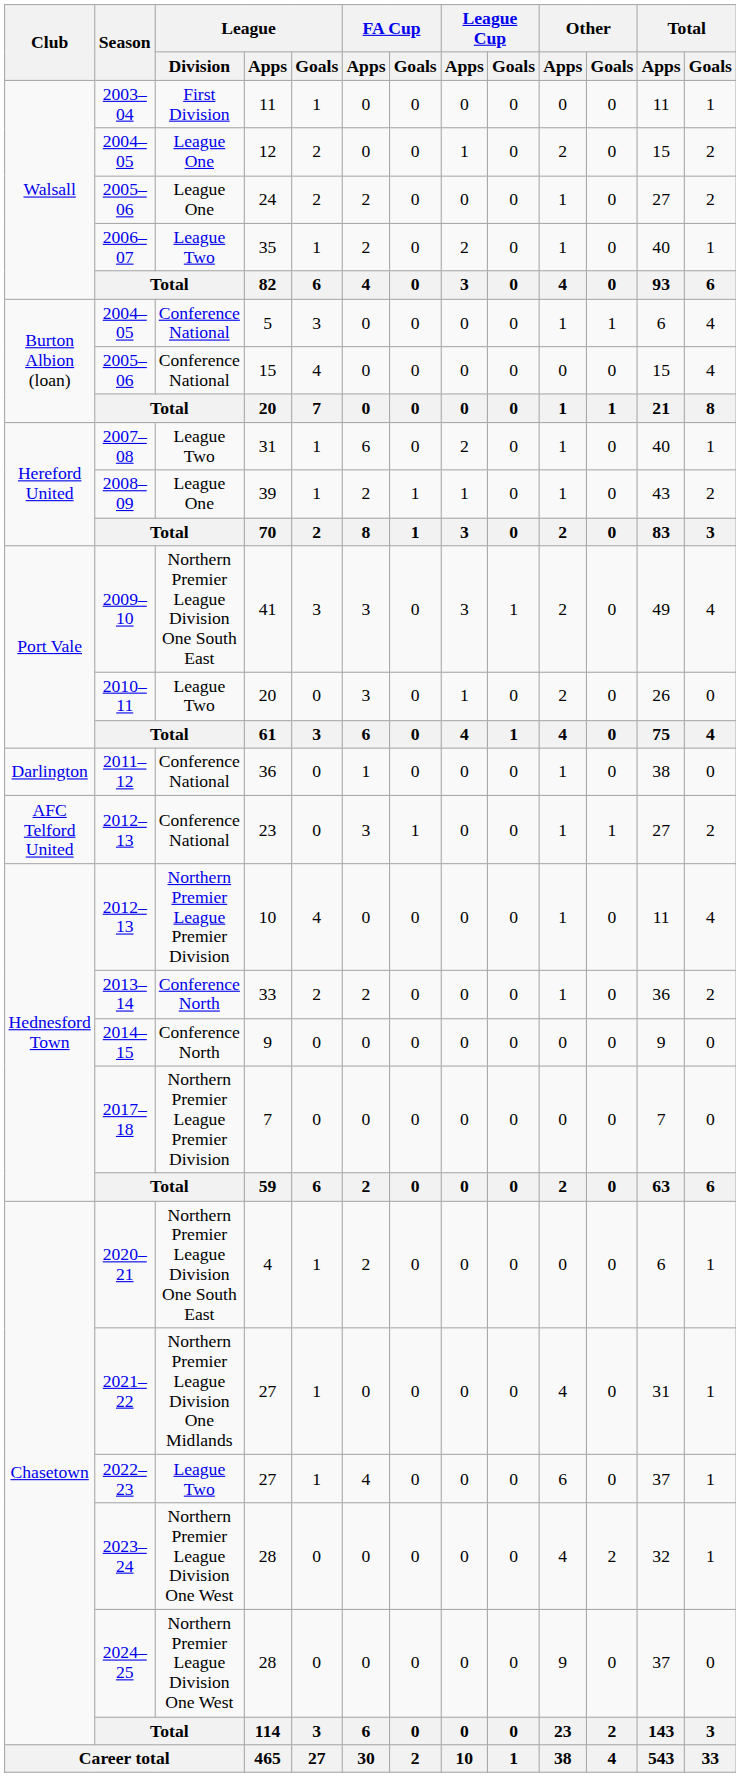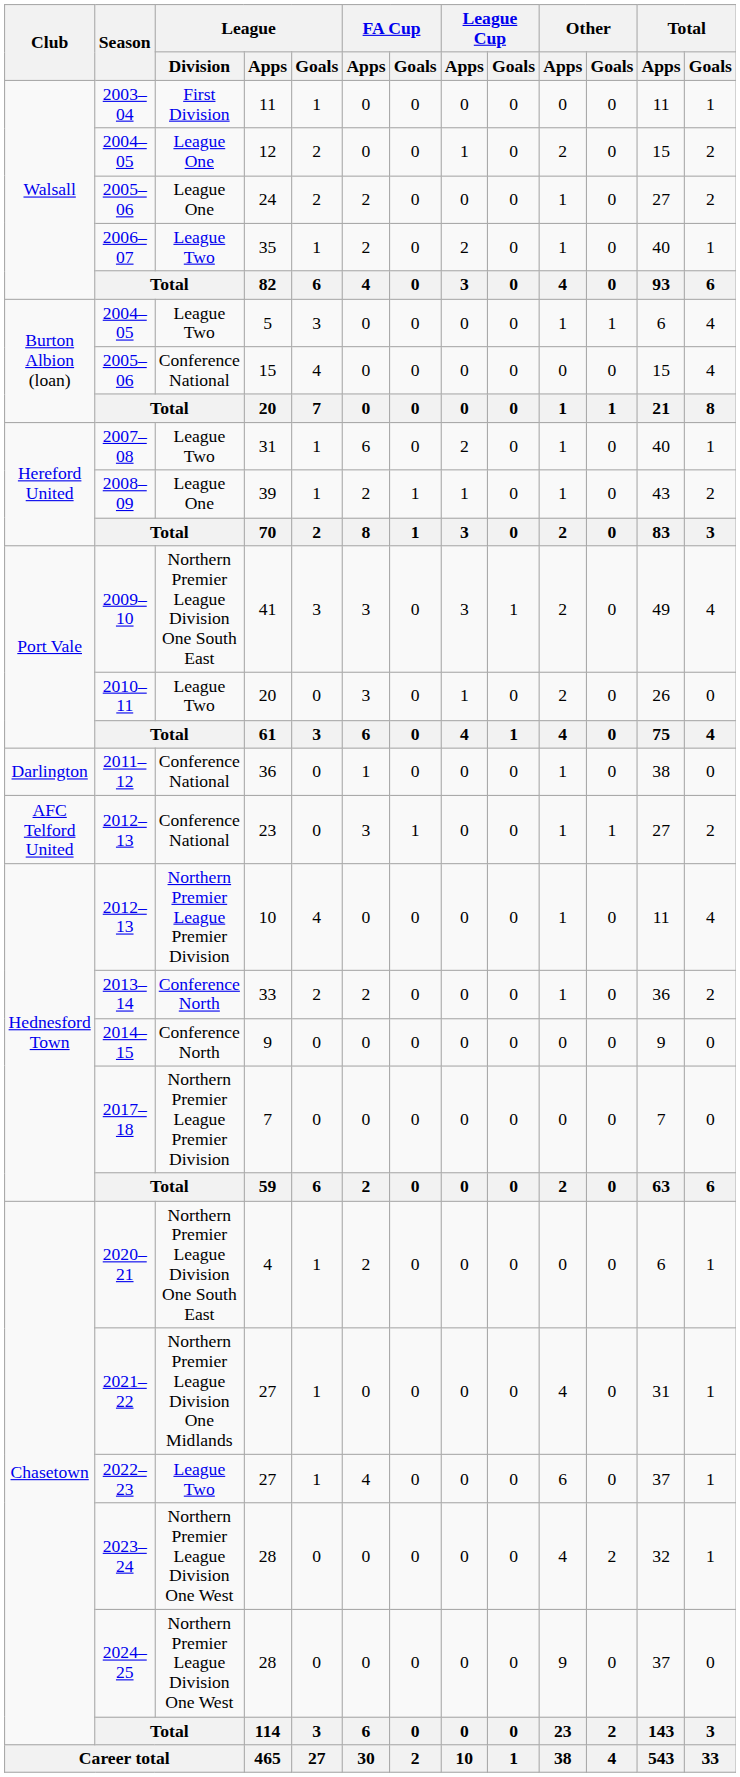 <table class="wikitable" style="text-align:center">
 <tr>
 <th rowspan="2">Club</th>
 <th rowspan="2">Season</th>
 <th colspan="3">League</th>
 <th colspan="2"><a href='#'>FA Cup</a></th>
 <th colspan="2"><a href='#'>League Cup</a></th>
 <th colspan="2">Other</th>
 <th colspan="2">Total</th>
 </tr>
 <tr>
 <th>Division</th>
 <th>Apps</th>
 <th>Goals</th>
 <th>Apps</th>
 <th>Goals</th>
 <th>Apps</th>
 <th>Goals</th>
 <th>Apps</th>
 <th>Goals</th>
 <th>Apps</th>
 <th>Goals</th>
 </tr>
 <tr>
 <td rowspan="5"><a href='#'>Walsall</a></td>
 <td><a href='#'>2003–04</a></td>
 <td><a href='#'>First Division</a></td>
 <td>11</td>
 <td>1</td>
 <td>0</td>
 <td>0</td>
 <td>0</td>
 <td>0</td>
 <td>0</td>
 <td>0</td>
 <td>11</td>
 <td>1</td>
 </tr>
 <tr>
 <td><a href='#'>2004–05</a></td>
 <td><a href='#'>League One</a></td>
 <td>12</td>
 <td>2</td>
 <td>0</td>
 <td>0</td>
 <td>1</td>
 <td>0</td>
 <td>2</td>
 <td>0</td>
 <td>15</td>
 <td>2</td>
 </tr>
 <tr>
 <td><a href='#'>2005–06</a></td>
 <td>League One</td>
 <td>24</td>
 <td>2</td>
 <td>2</td>
 <td>0</td>
 <td>0</td>
 <td>0</td>
 <td>1</td>
 <td>0</td>
 <td>27</td>
 <td>2</td>
 </tr>
 <tr>
 <td><a href='#'>2006–07</a></td>
 <td><a href='#'>League Two</a></td>
 <td>35</td>
 <td>1</td>
 <td>2</td>
 <td>0</td>
 <td>2</td>
 <td>0</td>
 <td>1</td>
 <td>0</td>
 <td>40</td>
 <td>1</td>
 </tr>
 <tr>
 <th colspan="2">Total</th>
 <th>82</th>
 <th>6</th>
 <th>4</th>
 <th>0</th>
 <th>3</th>
 <th>0</th>
 <th>4</th>
 <th>0</th>
 <th>93</th>
 <th>6</th>
 </tr>
 <tr>
 <td rowspan="3"><a href='#'>Burton Albion</a> (loan)</td>
 <td><a href='#'>2004–05</a></td>
-<td><a href='#'>Conference National</a></td>
+<td>League Two</td>
 <td>5</td>
 <td>3</td>
 <td>0</td>
 <td>0</td>
 <td>0</td>
 <td>0</td>
 <td>1</td>
 <td>1</td>
 <td>6</td>
 <td>4</td>
 </tr>
 <tr>
 <td><a href='#'>2005–06</a></td>
 <td>Conference National</td>
 <td>15</td>
 <td>4</td>
 <td>0</td>
 <td>0</td>
 <td>0</td>
 <td>0</td>
 <td>0</td>
 <td>0</td>
 <td>15</td>
 <td>4</td>
 </tr>
 <tr>
 <th colspan="2">Total</th>
 <th>20</th>
 <th>7</th>
 <th>0</th>
 <th>0</th>
 <th>0</th>
 <th>0</th>
 <th>1</th>
 <th>1</th>
 <th>21</th>
 <th>8</th>
 </tr>
 <tr>
 <td rowspan="3"><a href='#'>Hereford United</a></td>
 <td><a href='#'>2007–08</a></td>
 <td>League Two</td>
 <td>31</td>
 <td>1</td>
 <td>6</td>
 <td>0</td>
 <td>2</td>
 <td>0</td>
 <td>1</td>
 <td>0</td>
 <td>40</td>
 <td>1</td>
 </tr>
 <tr>
 <td><a href='#'>2008–09</a></td>
 <td>League One</td>
 <td>39</td>
 <td>1</td>
 <td>2</td>
 <td>1</td>
 <td>1</td>
 <td>0</td>
 <td>1</td>
 <td>0</td>
 <td>43</td>
 <td>2</td>
 </tr>
 <tr>
 <th colspan="2">Total</th>
 <th>70</th>
 <th>2</th>
 <th>8</th>
 <th>1</th>
 <th>3</th>
 <th>0</th>
 <th>2</th>
 <th>0</th>
 <th>83</th>
 <th>3</th>
 </tr>
 <tr>
 <td rowspan="3"><a href='#'>Port Vale</a></td>
 <td><a href='#'>2009–10</a></td>
 <td>Northern Premier League<br>Division One South East</td>
 <td>41</td>
 <td>3</td>
 <td>3</td>
 <td>0</td>
 <td>3</td>
 <td>1</td>
 <td>2</td>
 <td>0</td>
 <td>49</td>
 <td>4</td>
 </tr>
 <tr>
 <td><a href='#'>2010–11</a></td>
 <td>League Two</td>
 <td>20</td>
 <td>0</td>
 <td>3</td>
 <td>0</td>
 <td>1</td>
 <td>0</td>
 <td>2</td>
 <td>0</td>
 <td>26</td>
 <td>0</td>
 </tr>
 <tr>
 <th colspan="2">Total</th>
 <th>61</th>
 <th>3</th>
 <th>6</th>
 <th>0</th>
 <th>4</th>
 <th>1</th>
 <th>4</th>
 <th>0</th>
 <th>75</th>
 <th>4</th>
 </tr>
 <tr>
 <td><a href='#'>Darlington</a></td>
 <td><a href='#'>2011–12</a></td>
 <td>Conference National</td>
 <td>36</td>
 <td>0</td>
 <td>1</td>
 <td>0</td>
 <td>0</td>
 <td>0</td>
 <td>1</td>
 <td>0</td>
 <td>38</td>
 <td>0</td>
 </tr>
 <tr>
 <td><a href='#'>AFC Telford United</a></td>
 <td><a href='#'>2012–13</a></td>
 <td>Conference National</td>
 <td>23</td>
 <td>0</td>
 <td>3</td>
 <td>1</td>
 <td>0</td>
 <td>0</td>
 <td>1</td>
 <td>1</td>
 <td>27</td>
 <td>2</td>
 </tr>
 <tr>
 <td rowspan="5"><a href='#'>Hednesford Town</a></td>
 <td><a href='#'>2012–13</a></td>
 <td><a href='#'>Northern Premier League</a><br>Premier Division</td>
 <td>10</td>
 <td>4</td>
 <td>0</td>
 <td>0</td>
 <td>0</td>
 <td>0</td>
 <td>1</td>
 <td>0</td>
 <td>11</td>
 <td>4</td>
 </tr>
 <tr>
 <td><a href='#'>2013–14</a></td>
 <td><a href='#'>Conference North</a></td>
 <td>33</td>
 <td>2</td>
 <td>2</td>
 <td>0</td>
 <td>0</td>
 <td>0</td>
 <td>1</td>
 <td>0</td>
 <td>36</td>
 <td>2</td>
 </tr>
 <tr>
 <td><a href='#'>2014–15</a></td>
 <td>Conference North</td>
 <td>9</td>
 <td>0</td>
 <td>0</td>
 <td>0</td>
 <td>0</td>
 <td>0</td>
 <td>0</td>
 <td>0</td>
 <td>9</td>
 <td>0</td>
 </tr>
 <tr>
 <td><a href='#'>2017–18</a></td>
 <td>Northern Premier League<br>Premier Division</td>
 <td>7</td>
 <td>0</td>
 <td>0</td>
 <td>0</td>
 <td>0</td>
 <td>0</td>
 <td>0</td>
 <td>0</td>
 <td>7</td>
 <td>0</td>
 </tr>
 <tr>
 <th colspan="2">Total</th>
 <th>59</th>
 <th>6</th>
 <th>2</th>
 <th>0</th>
 <th>0</th>
 <th>0</th>
 <th>2</th>
 <th>0</th>
 <th>63</th>
 <th>6</th>
 </tr>
 <tr>
 <td rowspan="6"><a href='#'>Chasetown</a></td>
 <td><a href='#'>2020–21</a></td>
 <td>Northern Premier League<br>Division One South East</td>
 <td>4</td>
 <td>1</td>
 <td>2</td>
 <td>0</td>
 <td>0</td>
 <td>0</td>
 <td>0</td>
 <td>0</td>
 <td>6</td>
 <td>1</td>
 </tr>
 <tr>
 <td><a href='#'>2021–22</a></td>
 <td>Northern Premier League<br>Division One Midlands</td>
 <td>27</td>
 <td>1</td>
 <td>0</td>
 <td>0</td>
 <td>0</td>
 <td>0</td>
 <td>4</td>
 <td>0</td>
 <td>31</td>
 <td>1</td>
 </tr>
 <tr>
 <td><a href='#'>2022–23</a></td>
 <td><a href='#'>League Two</a></td>
 <td>27</td>
 <td>1</td>
 <td>4</td>
 <td>0</td>
 <td>0</td>
 <td>0</td>
 <td>6</td>
 <td>0</td>
 <td>37</td>
 <td>1</td>
 </tr>
 <tr>
 <td><a href='#'>2023–24</a></td>
 <td>Northern Premier League<br>Division One West</td>
 <td>28</td>
 <td>0</td>
 <td>0</td>
 <td>0</td>
 <td>0</td>
 <td>0</td>
 <td>4</td>
 <td>2</td>
 <td>32</td>
 <td>1</td>
 </tr>
 <tr>
 <td><a href='#'>2024–25</a></td>
 <td>Northern Premier League<br>Division One West</td>
 <td>28</td>
 <td>0</td>
 <td>0</td>
 <td>0</td>
 <td>0</td>
 <td>0</td>
 <td>9</td>
 <td>0</td>
 <td>37</td>
 <td>0</td>
 </tr>
 <tr>
 <th colspan="2">Total</th>
 <th>114</th>
 <th>3</th>
 <th>6</th>
 <th>0</th>
 <th>0</th>
 <th>0</th>
 <th>23</th>
 <th>2</th>
 <th>143</th>
 <th>3</th>
 </tr>
 <tr>
 <th colspan="3">Career total</th>
 <th>465</th>
 <th>27</th>
 <th>30</th>
 <th>2</th>
 <th>10</th>
 <th>1</th>
 <th>38</th>
 <th>4</th>
 <th>543</th>
 <th>33</th>
 </tr>
 </table>
